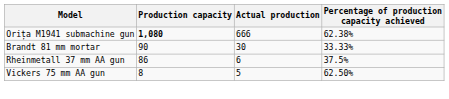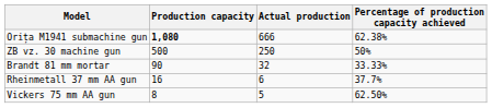 <table class="wikitable">
 <tr>
 <th>Model</th>
 <th>Production capacity</th>
 <th>Actual production</th>
 <th>Percentage of production<br>capacity achieved</th>
 </tr>
 <tr>
 <td>Orița M1941 submachine gun</td>
 <td><strong>1,080</strong></td>
 <td>666</td>
 <td>62.38%</td>
 </tr>
 <tr>
+<td>ZB vz. 30 machine gun</td>
+<td>500</td>
+<td>250</td>
+<td>50%</td>
+</tr>
+<tr>
 <td>Brandt 81 mm mortar</td>
 <td>90</td>
-<td>30</td>
+<td>32</td>
 <td>33.33%</td>
 </tr>
 <tr>
 <td>Rheinmetall 37 mm AA gun</td>
-<td>86</td>
+<td>16</td>
 <td>6</td>
-<td>37.5%</td>
+<td>37.7%</td>
 </tr>
 <tr>
 <td>Vickers 75 mm AA gun</td>
 <td>8</td>
 <td>5</td>
 <td>62.50%</td>
 </tr>
 </table>
